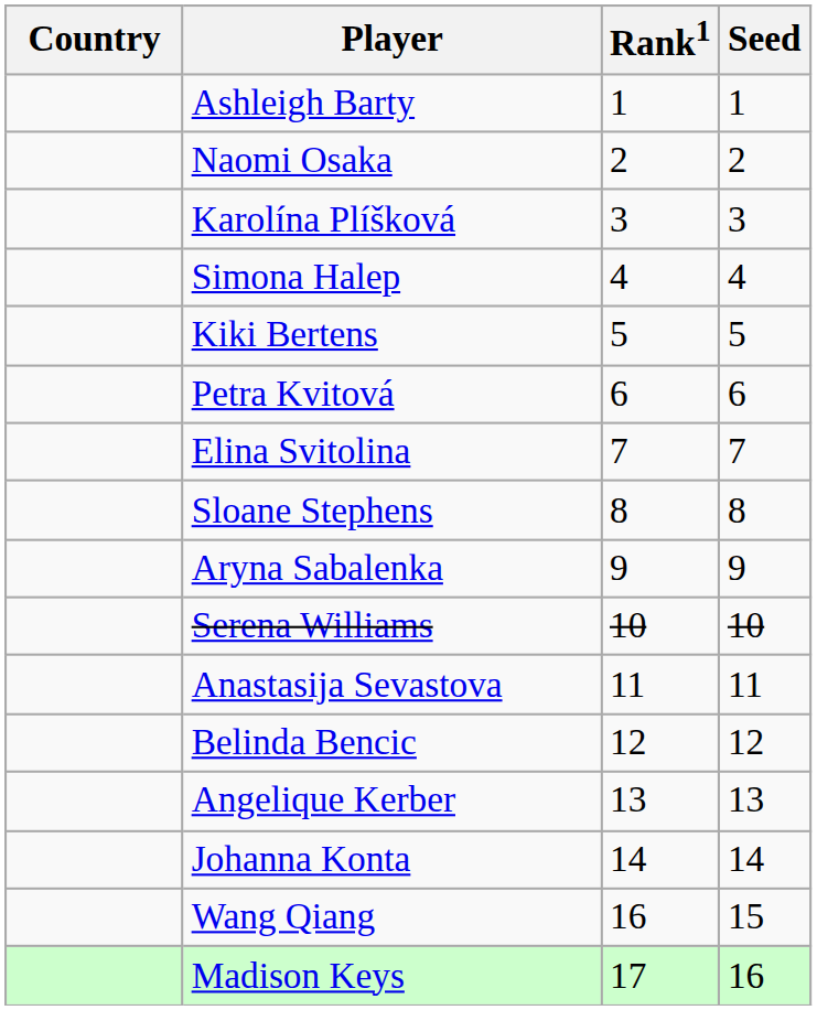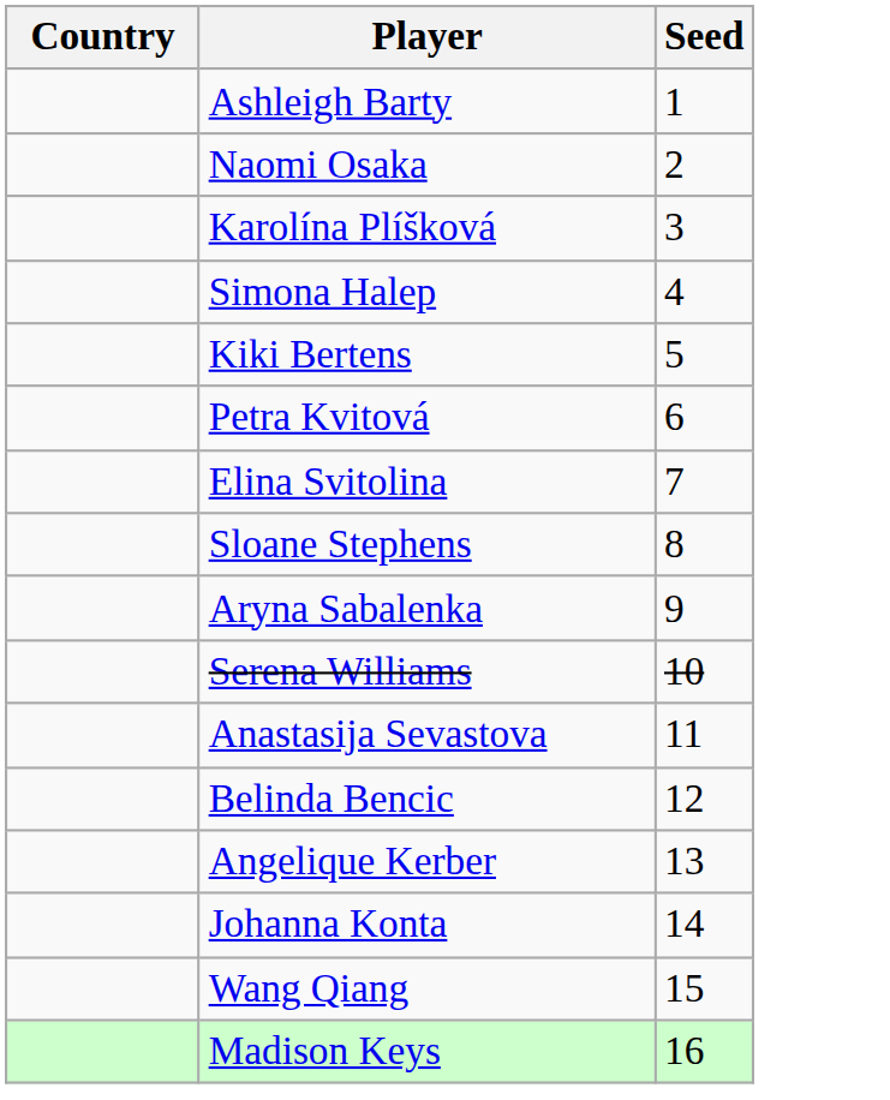 <table class="sortable wikitable">
 <tr>
 <th width="70">Country</th>
 <th width="175">Player</th>
-<th>Rank<sup>1</sup></th>
 <th>Seed</th>
 </tr>
 <tr>
 <td></td>
 <td><a href='#'>Ashleigh Barty</a></td>
 <td>1</td>
-<td>1</td>
 </tr>
 <tr>
 <td></td>
 <td><a href='#'>Naomi Osaka</a></td>
-<td>2</td>
 <td>2</td>
 </tr>
 <tr>
 <td></td>
 <td><a href='#'>Karolína Plíšková</a></td>
 <td>3</td>
-<td>3</td>
 </tr>
 <tr>
 <td></td>
 <td><a href='#'>Simona Halep</a></td>
-<td>4</td>
 <td>4</td>
 </tr>
 <tr>
 <td></td>
 <td><a href='#'>Kiki Bertens</a></td>
 <td>5</td>
-<td>5</td>
 </tr>
 <tr>
 <td></td>
 <td><a href='#'>Petra Kvitová</a></td>
-<td>6</td>
 <td>6</td>
 </tr>
 <tr>
 <td></td>
 <td><a href='#'>Elina Svitolina</a></td>
 <td>7</td>
-<td>7</td>
 </tr>
 <tr>
 <td></td>
 <td><a href='#'>Sloane Stephens</a></td>
-<td>8</td>
 <td>8</td>
 </tr>
 <tr>
 <td></td>
 <td><a href='#'>Aryna Sabalenka</a></td>
 <td>9</td>
-<td>9</td>
 </tr>
 <tr>
 <td><s></s></td>
 <td><s><a href='#'>Serena Williams</a></s></td>
-<td><s>10</s></td>
 <td><s>10</s></td>
 </tr>
 <tr>
 <td></td>
 <td><a href='#'>Anastasija Sevastova</a></td>
 <td>11</td>
-<td>11</td>
 </tr>
 <tr>
 <td></td>
 <td><a href='#'>Belinda Bencic</a></td>
-<td>12</td>
 <td>12</td>
 </tr>
 <tr>
 <td></td>
 <td><a href='#'>Angelique Kerber</a></td>
 <td>13</td>
-<td>13</td>
 </tr>
 <tr>
 <td></td>
 <td><a href='#'>Johanna Konta</a></td>
 <td>14</td>
-<td>14</td>
 </tr>
 <tr>
 <td></td>
 <td><a href='#'>Wang Qiang</a></td>
-<td>16</td>
 <td>15</td>
 </tr>
 <tr style="background:#cfc;">
 <td></td>
 <td><a href='#'>Madison Keys</a></td>
-<td>17</td>
 <td>16</td>
 </tr>
 </table>
